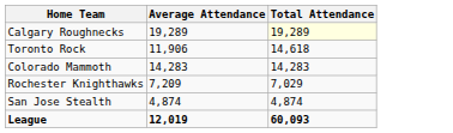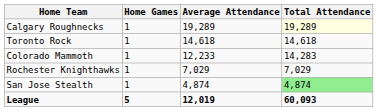 <table class="wikitable sortable">
 <tr>
 <th>Home Team</th>
+<th>Home Games</th>
 <th>Average Attendance</th>
 <th>Total Attendance</th>
 </tr>
 <tr>
 <td>Calgary Roughnecks</td>
+<td>1</td>
 <td>19,289</td>
 <td style="background: lightyellow;">19,289</td>
 </tr>
 <tr>
 <td>Toronto Rock</td>
-<td>11,906</td>
+<td>1</td>
+<td>14,618</td>
 <td>14,618</td>
 </tr>
 <tr>
 <td>Colorado Mammoth</td>
-<td>14,283</td>
+<td>1</td>
+<td>12,233</td>
 <td>14,283</td>
 </tr>
 <tr>
 <td>Rochester Knighthawks</td>
-<td>7,209</td>
+<td>1</td>
+<td>7,029</td>
 <td>7,029</td>
 </tr>
 <tr>
 <td>San Jose Stealth</td>
+<td>1</td>
 <td>4,874</td>
-<td>4,874</td>
+<td style="background: lightgreen;">4,874</td>
 </tr>
 <tr class="sortbottom">
 <td><strong>League</strong></td>
+<td><strong>5</strong></td>
 <td><strong>12,019</strong></td>
 <td><strong>60,093</strong></td>
 </tr>
 </table>
